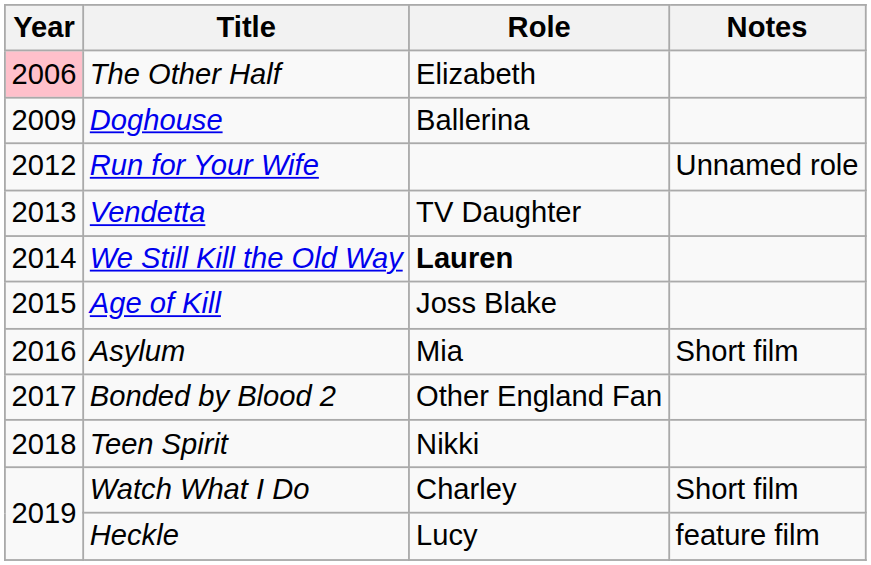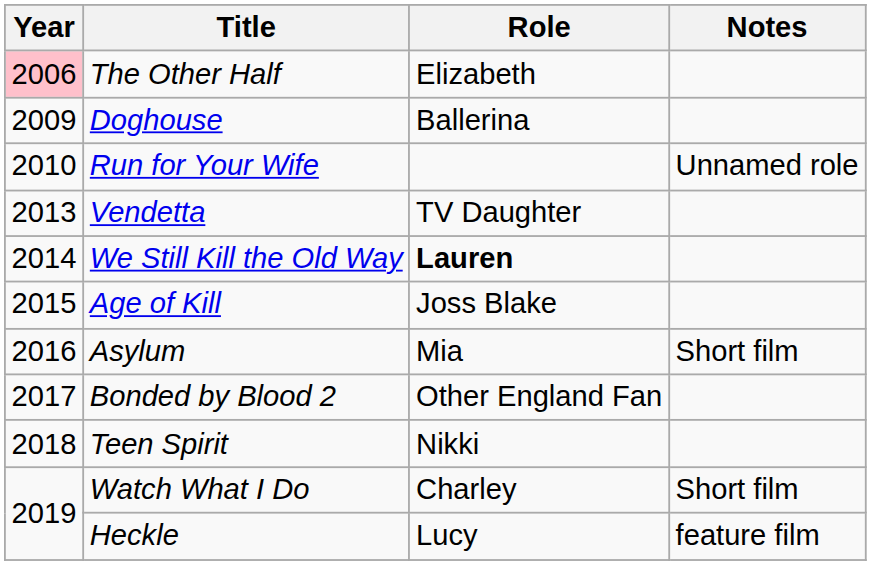 <table class="wikitable">
 <tr>
 <th>Year</th>
 <th>Title</th>
 <th>Role</th>
 <th>Notes</th>
 </tr>
 <tr>
 <td style="background: pink;">2006</td>
 <td><em>The Other Half</em></td>
 <td>Elizabeth</td>
 <td></td>
 </tr>
 <tr>
 <td>2009</td>
 <td><em><a href='#'>Doghouse</a></em></td>
 <td>Ballerina</td>
 <td></td>
 </tr>
 <tr>
-<td>2012</td>
+<td>2010</td>
 <td><em><a href='#'>Run for Your Wife</a></em></td>
 <td></td>
 <td>Unnamed role</td>
 </tr>
 <tr>
 <td>2013</td>
 <td><em><a href='#'>Vendetta</a></em></td>
 <td>TV Daughter</td>
 <td></td>
 </tr>
 <tr>
 <td>2014</td>
 <td><em><a href='#'>We Still Kill the Old Way</a></em></td>
 <td><strong>Lauren</strong></td>
 <td></td>
 </tr>
 <tr>
 <td>2015</td>
 <td><em><a href='#'>Age of Kill</a></em></td>
 <td>Joss Blake</td>
 <td></td>
 </tr>
 <tr>
 <td>2016</td>
 <td><em>Asylum</em></td>
 <td>Mia</td>
 <td>Short film</td>
 </tr>
 <tr>
 <td>2017</td>
 <td><em>Bonded by Blood 2</em></td>
 <td>Other England Fan</td>
 <td></td>
 </tr>
 <tr>
 <td>2018</td>
 <td><em>Teen Spirit</em></td>
 <td>Nikki</td>
 <td></td>
 </tr>
 <tr>
 <td rowspan="2">2019</td>
 <td><em>Watch What I Do</em></td>
 <td>Charley</td>
 <td>Short film</td>
 </tr>
 <tr>
 <td><em>Heckle</em></td>
 <td>Lucy</td>
 <td>feature film</td>
 </tr>
 </table>
